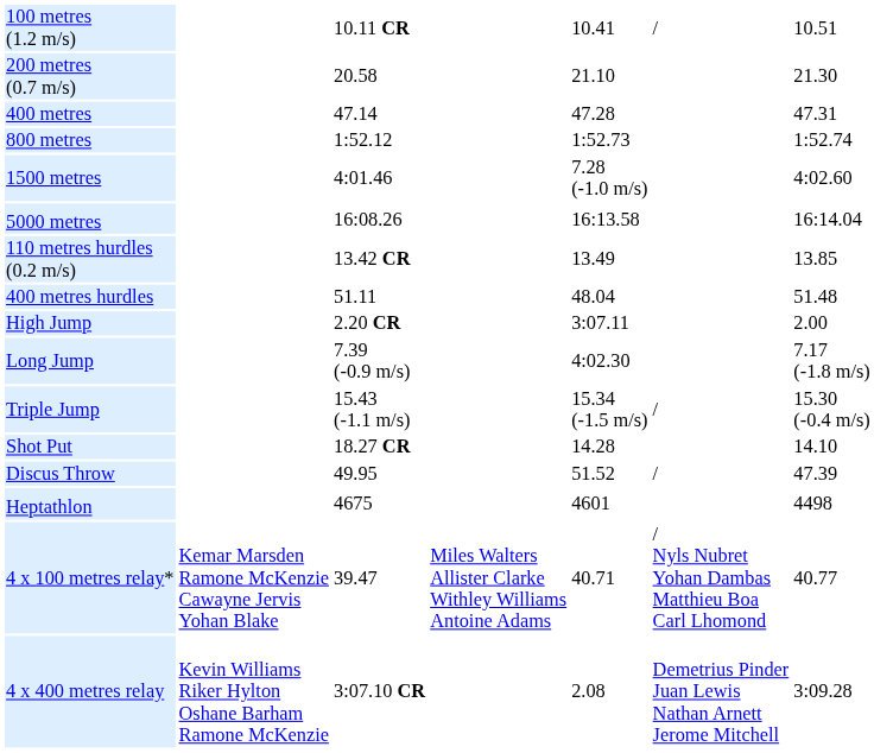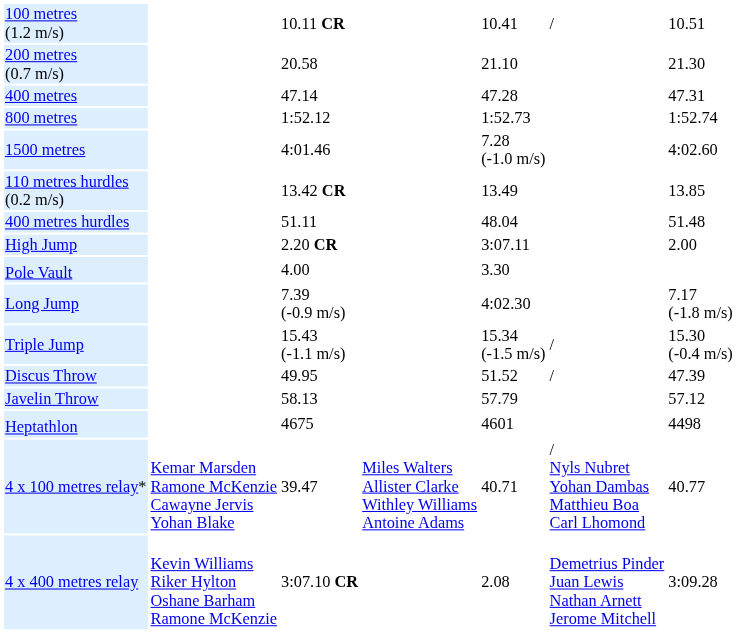 <table>
 <tr>
 <td bgcolor = DDEEFF><a href='#'>100 metres</a> <br> (1.2 m/s)</td>
 <td></td>
 <td>10.11 <strong>CR</strong></td>
 <td></td>
 <td>10.41</td>
 <td>/</td>
 <td>10.51</td>
 </tr>
 <tr>
 <td bgcolor = DDEEFF><a href='#'>200 metres</a> <br> (0.7 m/s)</td>
 <td></td>
 <td>20.58</td>
 <td></td>
 <td>21.10</td>
 <td></td>
 <td>21.30</td>
 </tr>
 <tr>
 <td bgcolor = DDEEFF><a href='#'>400 metres</a></td>
 <td></td>
 <td>47.14</td>
 <td></td>
 <td>47.28</td>
 <td></td>
 <td>47.31</td>
 </tr>
 <tr>
 <td bgcolor = DDEEFF><a href='#'>800 metres</a></td>
 <td></td>
 <td>1:52.12</td>
 <td></td>
 <td>1:52.73</td>
 <td></td>
 <td>1:52.74</td>
 </tr>
 <tr>
 <td bgcolor = DDEEFF><a href='#'>1500 metres</a></td>
 <td></td>
 <td>4:01.46</td>
 <td></td>
 <td>7.28 <br> (-1.0 m/s)</td>
 <td></td>
 <td>4:02.60</td>
 </tr>
 <tr>
-<td bgcolor = DDEEFF><a href='#'>5000 metres</a><sup></sup></td>
-<td></td>
-<td>16:08.26</td>
-<td></td>
-<td>16:13.58</td>
-<td></td>
-<td>16:14.04</td>
-</tr>
-<tr>
 <td bgcolor = DDEEFF><a href='#'>110 metres hurdles</a> <br> (0.2 m/s)</td>
 <td></td>
 <td>13.42 <strong>CR</strong></td>
 <td></td>
 <td>13.49</td>
 <td></td>
 <td>13.85</td>
 </tr>
 <tr>
 <td bgcolor = DDEEFF><a href='#'>400 metres hurdles</a></td>
 <td></td>
 <td>51.11</td>
 <td></td>
 <td>48.04</td>
 <td></td>
 <td>51.48</td>
 </tr>
 <tr>
 <td bgcolor = DDEEFF><a href='#'>High Jump</a></td>
 <td></td>
 <td>2.20 <strong>CR</strong></td>
 <td></td>
 <td>3:07.11</td>
 <td></td>
 <td>2.00</td>
 </tr>
 <tr>
+<td bgcolor = DDEEFF><a href='#'>Pole Vault</a><sup></sup></td>
+<td></td>
+<td>4.00</td>
+<td></td>
+<td>3.30</td>
+<td></td>
+<td></td>
+</tr>
+<tr>
 <td bgcolor = DDEEFF><a href='#'>Long Jump</a></td>
 <td></td>
 <td>7.39 <br> (-0.9 m/s)</td>
 <td></td>
 <td>4:02.30</td>
 <td></td>
 <td>7.17 <br> (-1.8 m/s)</td>
 </tr>
 <tr>
 <td bgcolor = DDEEFF><a href='#'>Triple Jump</a></td>
 <td></td>
 <td>15.43 <br> (-1.1 m/s)</td>
 <td></td>
 <td>15.34  <br> (-1.5 m/s)</td>
 <td>/</td>
 <td>15.30 <br> (-0.4 m/s)</td>
 </tr>
 <tr>
-<td bgcolor = DDEEFF><a href='#'>Shot Put</a></td>
-<td></td>
-<td>18.27 <strong>CR</strong></td>
-<td></td>
-<td>14.28</td>
-<td></td>
-<td>14.10</td>
-</tr>
-<tr>
 <td bgcolor = DDEEFF><a href='#'>Discus Throw</a></td>
 <td></td>
 <td>49.95</td>
 <td></td>
 <td>51.52</td>
 <td>/</td>
 <td>47.39</td>
+</tr>
+<tr>
+<td bgcolor = DDEEFF><a href='#'>Javelin Throw</a></td>
+<td></td>
+<td>58.13</td>
+<td></td>
+<td>57.79</td>
+<td></td>
+<td>57.12</td>
 </tr>
 <tr>
 <td bgcolor = DDEEFF><a href='#'>Heptathlon</a><sup></sup></td>
 <td></td>
 <td>4675</td>
 <td></td>
 <td>4601</td>
 <td></td>
 <td>4498</td>
 </tr>
 <tr>
 <td bgcolor = DDEEFF><a href='#'>4 x 100 metres relay</a>*</td>
 <td>   <br> <a href='#'>Kemar Marsden</a> <br> <a href='#'>Ramone McKenzie</a> <br> <a href='#'>Cawayne Jervis</a> <br> <a href='#'>Yohan Blake</a></td>
 <td>39.47</td>
 <td>  <br> <a href='#'>Miles Walters</a> <br> <a href='#'>Allister Clarke</a> <br> <a href='#'>Withley Williams</a> <br> <a href='#'>Antoine Adams</a></td>
 <td>40.71</td>
 <td>/  <br> <a href='#'>Nyls Nubret</a> <br> <a href='#'>Yohan Dambas</a> <br> <a href='#'>Matthieu Boa</a> <br> <a href='#'>Carl Lhomond</a></td>
 <td>40.77</td>
 </tr>
 <tr>
 <td bgcolor = DDEEFF><a href='#'>4 x 400 metres relay</a></td>
 <td>   <br> <a href='#'>Kevin Williams</a> <br> <a href='#'>Riker Hylton</a> <br> <a href='#'>Oshane Barham</a> <br> <a href='#'>Ramone McKenzie</a></td>
 <td>3:07.10 <strong>CR</strong></td>
 <td></td>
 <td>2.08</td>
 <td>   <br> <a href='#'>Demetrius Pinder</a> <br> <a href='#'>Juan Lewis</a> <br> <a href='#'>Nathan Arnett</a> <br> <a href='#'>Jerome Mitchell</a></td>
 <td>3:09.28</td>
 </tr>
 </table>
